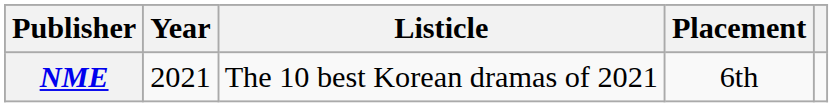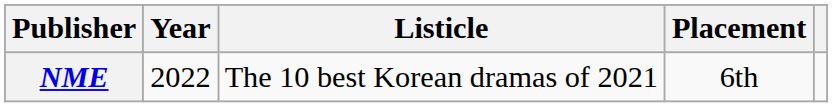 <table class="wikitable plainrowheaders">
 <tr>
 <th scope="col">Publisher</th>
 <th scope="col">Year</th>
 <th scope="col">Listicle</th>
 <th scope="col">Placement</th>
 <th scope="col"></th>
 </tr>
 <tr>
 <th scope="row"><em><a href='#'>NME</a></em></th>
-<td>2021</td>
+<td>2022</td>
 <td>The 10 best Korean dramas of 2021</td>
 <td style="text-align:center">6th</td>
 <td style="text-align:center"></td>
 </tr>
 </table>
